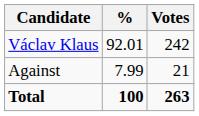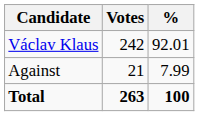 <table class=wikitable style=text-align:right>
 <tr>
 <th>Candidate</th>
+<th>Votes</th>
 <th>%</th>
-<th>Votes</th>
 </tr>
 <tr>
 <td align=left><a href='#'>Václav Klaus</a></td>
+<td>242</td>
 <td>92.01</td>
-<td>242</td>
 </tr>
 <tr>
 <td align=left>Against</td>
+<td>21</td>
 <td>7.99</td>
-<td>21</td>
 </tr>
 <tr>
 <td align=left><strong>Total</strong></td>
+<td><strong>263</strong></td>
 <td><strong>100</strong></td>
-<td><strong>263</strong></td>
 </tr>
 </table>
